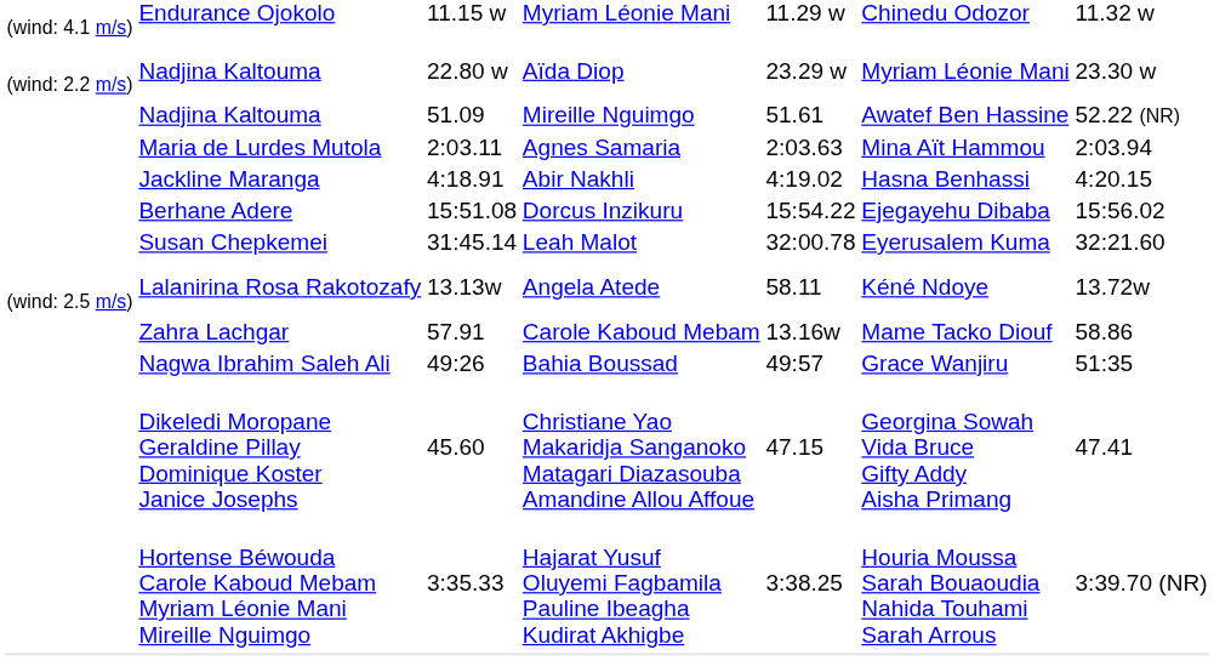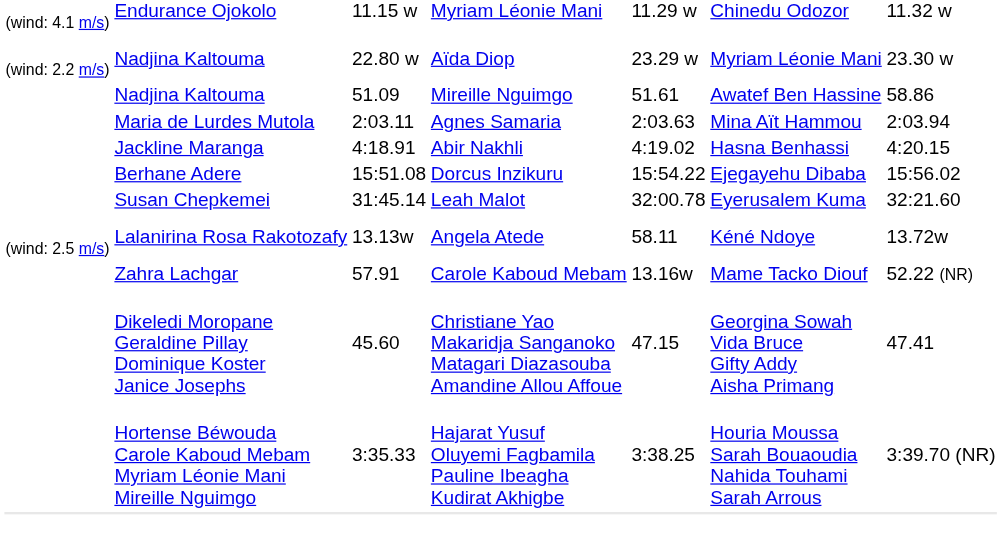 <table>
 <tr>
 <td><br><small>(wind: 4.1 <a href='#'>m/s</a>)</small></td>
 <td><a href='#'>Endurance Ojokolo</a> <br> </td>
 <td>11.15 w</td>
 <td><a href='#'>Myriam Léonie Mani</a> <br> </td>
 <td>11.29 w</td>
 <td><a href='#'>Chinedu Odozor</a> <br> </td>
 <td>11.32 w</td>
 </tr>
 <tr>
 <td><br><small>(wind: 2.2 <a href='#'>m/s</a>)</small></td>
 <td><a href='#'>Nadjina Kaltouma</a> <br> </td>
 <td>22.80 w</td>
 <td><a href='#'>Aïda Diop</a> <br> </td>
 <td>23.29 w</td>
 <td><a href='#'>Myriam Léonie Mani</a> <br> </td>
 <td>23.30 w</td>
 </tr>
 <tr>
 <td></td>
 <td><a href='#'>Nadjina Kaltouma</a>  <br> </td>
 <td>51.09</td>
 <td><a href='#'>Mireille Nguimgo</a>  <br> </td>
 <td>51.61</td>
 <td><a href='#'>Awatef Ben Hassine</a>  <br> </td>
-<td>52.22 <small>(NR)</small></td>
+<td>58.86</td>
 </tr>
 <tr>
 <td></td>
 <td><a href='#'>Maria de Lurdes Mutola</a> <br> </td>
 <td>2:03.11</td>
 <td><a href='#'>Agnes Samaria</a> <br> </td>
 <td>2:03.63</td>
 <td><a href='#'>Mina Aït Hammou</a> <br> </td>
 <td>2:03.94</td>
 </tr>
 <tr>
 <td></td>
 <td><a href='#'>Jackline Maranga</a>  <br> </td>
 <td>4:18.91</td>
 <td><a href='#'>Abir Nakhli</a>  <br> </td>
 <td>4:19.02</td>
 <td><a href='#'>Hasna Benhassi</a>  <br> </td>
 <td>4:20.15</td>
 </tr>
 <tr>
 <td></td>
 <td><a href='#'>Berhane Adere</a> <br> </td>
 <td>15:51.08</td>
 <td><a href='#'>Dorcus Inzikuru</a> <br> </td>
 <td>15:54.22</td>
 <td><a href='#'>Ejegayehu Dibaba</a> <br> </td>
 <td>15:56.02</td>
 </tr>
 <tr>
 <td></td>
 <td><a href='#'>Susan Chepkemei</a> <br> </td>
 <td>31:45.14</td>
 <td><a href='#'>Leah Malot</a> <br> </td>
 <td>32:00.78</td>
 <td><a href='#'>Eyerusalem Kuma</a> <br> </td>
 <td>32:21.60</td>
 </tr>
 <tr>
 <td><br><small>(wind: 2.5 <a href='#'>m/s</a>)</small></td>
 <td><a href='#'>Lalanirina Rosa Rakotozafy</a> <br> </td>
 <td>13.13w</td>
 <td><a href='#'>Angela Atede</a> <br> </td>
 <td>58.11</td>
 <td><a href='#'>Kéné Ndoye</a> <br> </td>
 <td>13.72w</td>
 </tr>
 <tr>
 <td></td>
 <td><a href='#'>Zahra Lachgar</a> <br> </td>
 <td>57.91</td>
 <td><a href='#'>Carole Kaboud Mebam</a> <br> </td>
 <td>13.16w</td>
 <td><a href='#'>Mame Tacko Diouf</a> <br> </td>
-<td>58.86</td>
-</tr>
-<tr>
-<td></td>
-<td><a href='#'>Nagwa Ibrahim Saleh Ali</a> <br> </td>
-<td>49:26</td>
-<td><a href='#'>Bahia Boussad</a> <br> </td>
-<td>49:57</td>
-<td><a href='#'>Grace Wanjiru</a> <br> </td>
-<td>51:35</td>
+<td>52.22 <small>(NR)</small></td>
 </tr>
 <tr>
 <td></td>
 <td><br><a href='#'>Dikeledi Moropane</a><br><a href='#'>Geraldine Pillay</a><br><a href='#'>Dominique Koster</a><br><a href='#'>Janice Josephs</a></td>
 <td>45.60</td>
 <td><br><a href='#'>Christiane Yao</a><br><a href='#'>Makaridja Sanganoko</a><br><a href='#'>Matagari Diazasouba</a><br><a href='#'>Amandine Allou Affoue</a></td>
 <td>47.15</td>
 <td><br><a href='#'>Georgina Sowah</a><br><a href='#'>Vida Bruce</a><br><a href='#'>Gifty Addy</a><br><a href='#'>Aisha Primang</a></td>
 <td>47.41</td>
 </tr>
 <tr>
 <td></td>
 <td><br><a href='#'>Hortense Béwouda</a><br><a href='#'>Carole Kaboud Mebam</a><br><a href='#'>Myriam Léonie Mani</a><br><a href='#'>Mireille Nguimgo</a></td>
 <td>3:35.33</td>
 <td><br><a href='#'>Hajarat Yusuf</a><br><a href='#'>Oluyemi Fagbamila</a><br><a href='#'>Pauline Ibeagha</a><br><a href='#'>Kudirat Akhigbe</a></td>
 <td>3:38.25</td>
 <td><br><a href='#'>Houria Moussa</a><br><a href='#'>Sarah Bouaoudia</a><br><a href='#'>Nahida Touhami</a><br><a href='#'>Sarah Arrous</a></td>
 <td>3:39.70 (NR)</td>
 </tr>
 <tr bgcolor= e8e8e8>
 <td colspan=7></td>
 </tr>
 </table>
